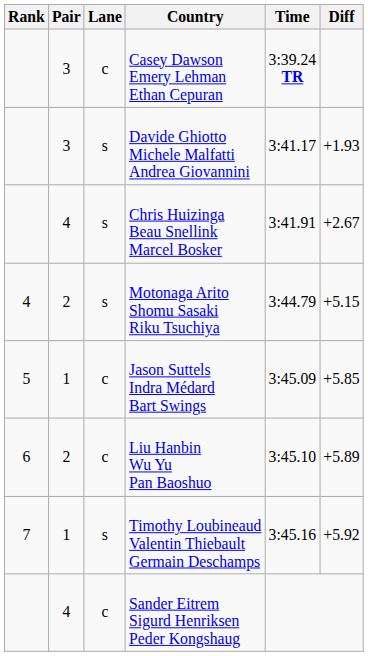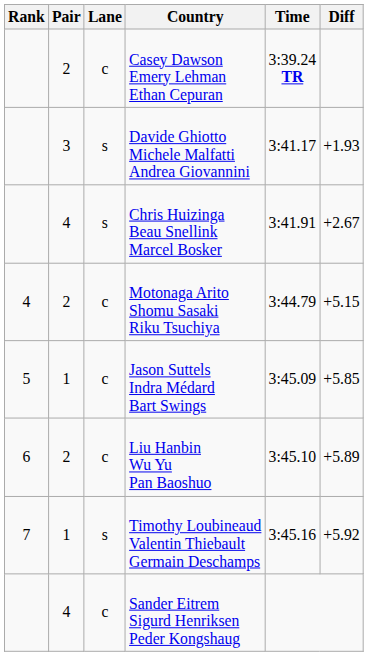 <table class="wikitable sortable" style="text-align:center">
 <tr>
 <th>Rank</th>
 <th>Pair</th>
 <th>Lane</th>
 <th>Country</th>
 <th>Time</th>
 <th>Diff</th>
 </tr>
 <tr>
 <td></td>
-<td>3</td>
+<td>2</td>
 <td>c</td>
 <td align=left><br><a href='#'>Casey Dawson</a><br><a href='#'>Emery Lehman</a><br><a href='#'>Ethan Cepuran</a></td>
 <td>3:39.24<br><strong><a href='#'>TR</a></strong></td>
 <td></td>
 </tr>
 <tr>
 <td></td>
 <td>3</td>
 <td>s</td>
 <td align=left><br><a href='#'>Davide Ghiotto</a><br><a href='#'>Michele Malfatti</a><br><a href='#'>Andrea Giovannini</a></td>
 <td>3:41.17</td>
 <td>+1.93</td>
 </tr>
 <tr>
 <td></td>
 <td>4</td>
 <td>s</td>
 <td align=left><br><a href='#'>Chris Huizinga</a><br><a href='#'>Beau Snellink</a><br><a href='#'>Marcel Bosker</a></td>
 <td>3:41.91</td>
 <td>+2.67</td>
 </tr>
 <tr>
 <td>4</td>
 <td>2</td>
-<td>s</td>
+<td>c</td>
 <td align=left><br><a href='#'>Motonaga Arito</a><br><a href='#'>Shomu Sasaki</a><br><a href='#'>Riku Tsuchiya</a></td>
 <td>3:44.79</td>
 <td>+5.15</td>
 </tr>
 <tr>
 <td>5</td>
 <td>1</td>
 <td>c</td>
 <td align=left><br><a href='#'>Jason Suttels</a><br><a href='#'>Indra Médard</a><br><a href='#'>Bart Swings</a></td>
 <td>3:45.09</td>
 <td>+5.85</td>
 </tr>
 <tr>
 <td>6</td>
 <td>2</td>
 <td>c</td>
 <td align=left><br><a href='#'>Liu Hanbin</a><br><a href='#'>Wu Yu</a><br><a href='#'>Pan Baoshuo</a></td>
 <td>3:45.10</td>
 <td>+5.89</td>
 </tr>
 <tr>
 <td>7</td>
 <td>1</td>
 <td>s</td>
 <td align=left><br><a href='#'>Timothy Loubineaud</a><br><a href='#'>Valentin Thiebault</a><br><a href='#'>Germain Deschamps</a></td>
 <td>3:45.16</td>
 <td>+5.92</td>
 </tr>
 <tr>
 <td></td>
 <td>4</td>
 <td>c</td>
 <td align=left><br><a href='#'>Sander Eitrem</a><br><a href='#'>Sigurd Henriksen</a><br><a href='#'>Peder Kongshaug</a></td>
 <td colspan=2></td>
 </tr>
 </table>
